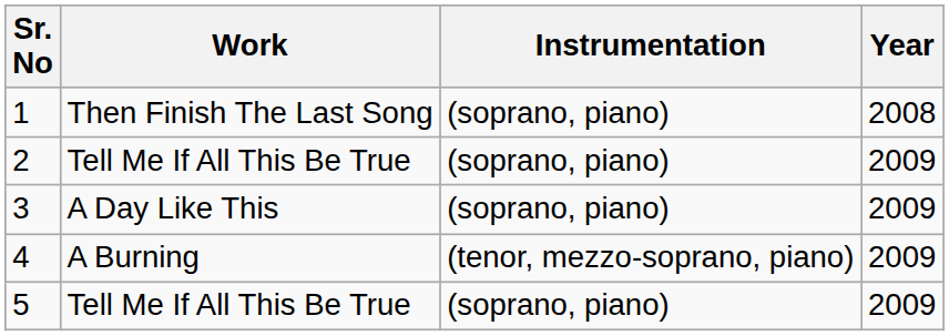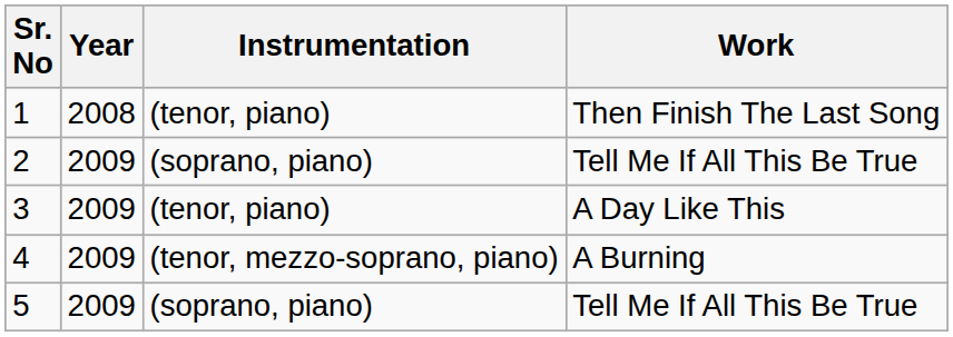 <table class="wikitable">
 <tr>
 <th>Sr.<br>No</th>
+<th>Year</th>
+<th>Instrumentation</th>
 <th>Work</th>
-<th>Instrumentation</th>
-<th>Year</th>
 </tr>
 <tr>
 <td>1</td>
+<td>2008</td>
+<td>(tenor, piano)</td>
 <td>Then Finish The Last Song</td>
-<td>(soprano, piano)</td>
-<td>2008</td>
 </tr>
 <tr>
 <td>2</td>
+<td>2009</td>
+<td>(soprano, piano)</td>
 <td>Tell Me If All This Be True</td>
-<td>(soprano, piano)</td>
-<td>2009</td>
 </tr>
 <tr>
 <td>3</td>
+<td>2009</td>
+<td>(tenor, piano)</td>
 <td>A Day Like This</td>
-<td>(soprano, piano)</td>
-<td>2009</td>
 </tr>
 <tr>
 <td>4</td>
+<td>2009</td>
+<td>(tenor, mezzo-soprano, piano)</td>
 <td>A Burning</td>
-<td>(tenor, mezzo-soprano, piano)</td>
-<td>2009</td>
 </tr>
 <tr>
 <td>5</td>
+<td>2009</td>
+<td>(soprano, piano)</td>
 <td>Tell Me If All This Be True</td>
-<td>(soprano, piano)</td>
-<td>2009</td>
 </tr>
 </table>
